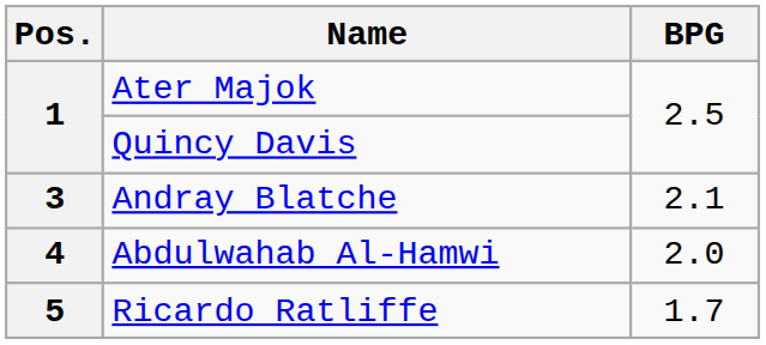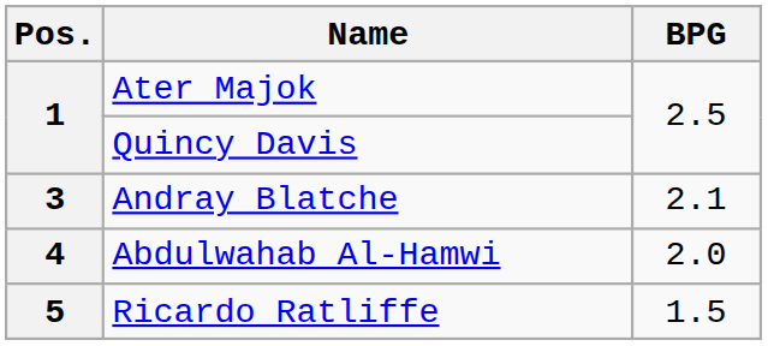 <table class=wikitable style="text-align:center;">
 <tr>
 <th width="13%">Pos.</th>
 <th width="70%">Name</th>
 <th width="17%">BPG</th>
 </tr>
 <tr>
 <th rowspan=2>1</th>
 <td align=left> <a href='#'>Ater Majok</a></td>
 <td rowspan=2>2.5</td>
 </tr>
 <tr>
 <td align=left> <a href='#'>Quincy Davis</a></td>
 </tr>
 <tr>
 <th>3</th>
 <td align=left> <a href='#'>Andray Blatche</a></td>
 <td>2.1</td>
 </tr>
 <tr>
 <th>4</th>
 <td align=left> <a href='#'>Abdulwahab Al-Hamwi</a></td>
 <td>2.0</td>
 </tr>
 <tr>
 <th>5</th>
 <td align=left> <a href='#'>Ricardo Ratliffe</a></td>
-<td>1.7</td>
+<td>1.5</td>
 </tr>
 </table>
